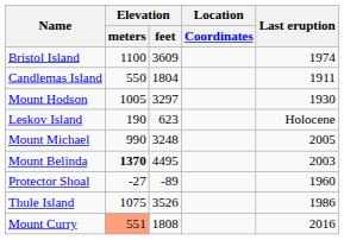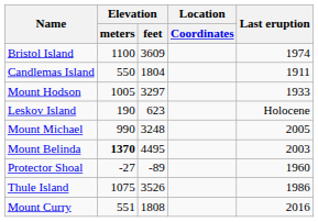 <table class="wikitable">
 <tr>
 <th rowspan="2">Name</th>
 <th colspan ="2">Elevation</th>
 <th>Location</th>
 <th rowspan="2">Last eruption</th>
 </tr>
 <tr>
 <th>meters</th>
 <th>feet</th>
 <th><a href='#'>Coordinates</a></th>
 </tr>
 <tr align="right">
 <td align="left"><a href='#'>Bristol Island</a></td>
 <td>1100</td>
 <td>3609</td>
 <td></td>
 <td>1974</td>
 </tr>
 <tr align="right">
 <td align="left"><a href='#'>Candlemas Island</a></td>
 <td>550</td>
 <td>1804</td>
 <td></td>
 <td>1911</td>
 </tr>
 <tr align="right">
 <td align="left"><a href='#'>Mount Hodson</a></td>
 <td>1005</td>
 <td>3297</td>
 <td></td>
-<td>1930</td>
+<td>1933</td>
 </tr>
 <tr align="right">
 <td align="left"><a href='#'>Leskov Island</a></td>
 <td>190</td>
 <td>623</td>
 <td></td>
 <td>Holocene</td>
 </tr>
 <tr align="right">
 <td align="left"><a href='#'>Mount Michael</a></td>
 <td>990</td>
 <td>3248</td>
 <td></td>
 <td>2005</td>
 </tr>
 <tr align="right">
 <td align="left"><a href='#'>Mount Belinda</a></td>
 <td><strong>1370</strong></td>
 <td>4495</td>
 <td></td>
 <td>2003</td>
 </tr>
 <tr align="right">
 <td align="left"><a href='#'>Protector Shoal</a></td>
 <td>-27</td>
 <td>-89</td>
 <td></td>
 <td>1960</td>
 </tr>
 <tr align="right">
 <td align="left"><a href='#'>Thule Island</a></td>
 <td>1075</td>
 <td>3526</td>
 <td></td>
 <td>1986</td>
 </tr>
 <tr align="right">
 <td align="left"><a href='#'>Mount Curry</a></td>
-<td style="background: lightsalmon;">551</td>
+<td>551</td>
 <td>1808</td>
 <td></td>
 <td>2016</td>
 </tr>
 </table>
